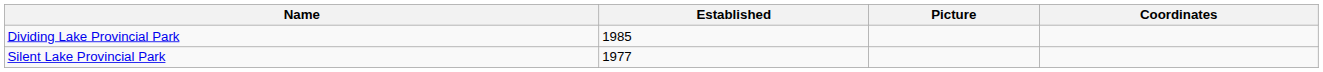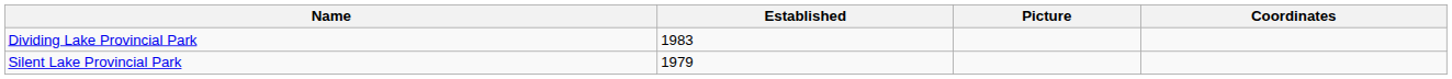 <table class='wikitable sortable' style='width:100%'>
 <tr>
 <th>Name</th>
 <th>Established</th>
 <th>Picture</th>
 <th>Coordinates</th>
 </tr>
 <tr>
 <td><a href='#'>Dividing Lake Provincial Park</a></td>
-<td>1985</td>
+<td>1983</td>
 <td></td>
 <td></td>
 </tr>
 <tr>
 <td><a href='#'>Silent Lake Provincial Park</a></td>
-<td>1977</td>
+<td>1979</td>
 <td></td>
 <td></td>
 </tr>
 </table>
